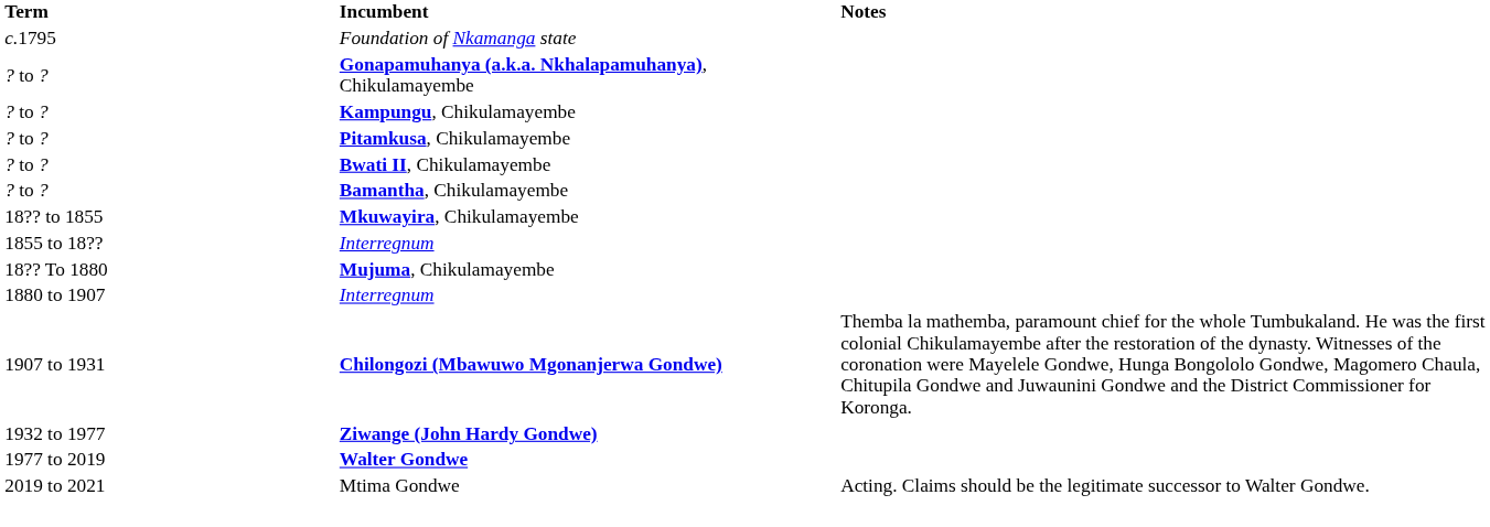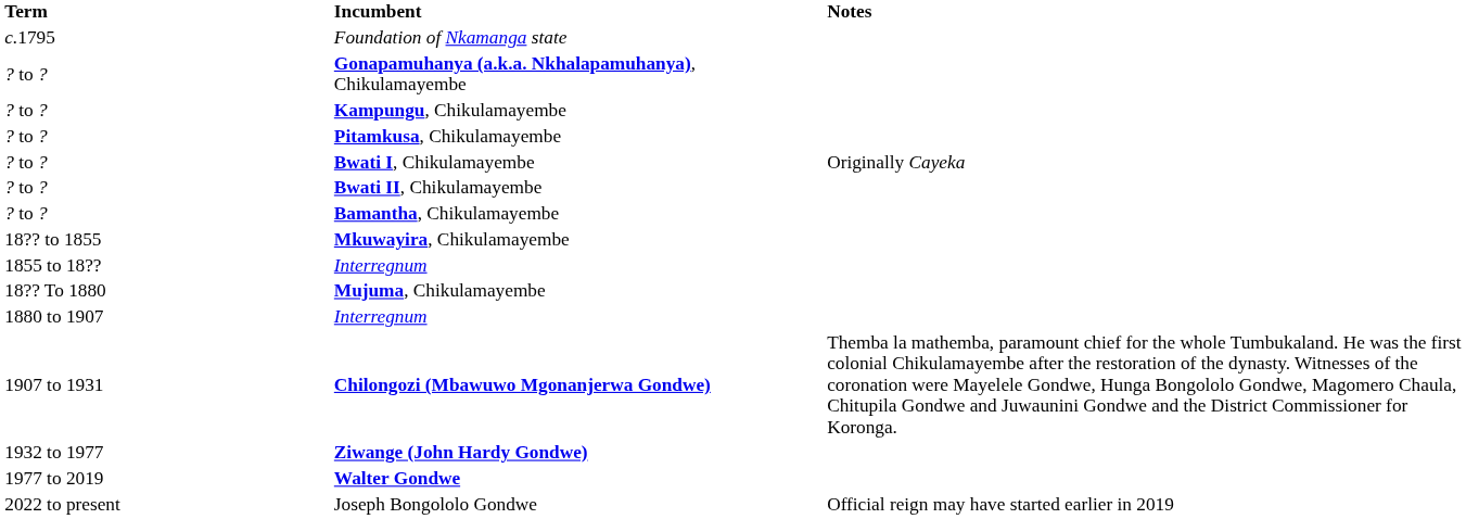 <table>
 <tr>
 <th width=20% align=left>Term</th>
 <th width=30% align=left>Incumbent</th>
 <th width=40% align=left>Notes</th>
 </tr>
 <tr>
 <td><em>c.</em>1795</td>
 <td><em>Foundation of <a href='#'>Nkamanga</a> state</em></td>
 </tr>
 <tr>
 <td><em>?</em> to <em>?</em></td>
 <td><strong><a href='#'>Gonapamuhanya (a.k.a. Nkhalapamuhanya)</a></strong>, Chikulamayembe</td>
 </tr>
 <tr>
 <td><em>?</em> to <em>?</em></td>
 <td><strong><a href='#'>Kampungu</a></strong>, Chikulamayembe</td>
 </tr>
 <tr>
 <td><em>?</em> to <em>?</em></td>
 <td><strong><a href='#'>Pitamkusa</a></strong>, Chikulamayembe</td>
+</tr>
+<tr>
+<td><em>?</em> to <em>?</em></td>
+<td><strong><a href='#'>Bwati I</a></strong>, Chikulamayembe</td>
+<td>Originally <em>Cayeka</em></td>
 </tr>
 <tr>
 <td><em>?</em> to <em>?</em></td>
 <td><strong><a href='#'>Bwati II</a></strong>, Chikulamayembe</td>
 </tr>
 <tr>
 <td><em>?</em> to <em>?</em></td>
 <td><strong><a href='#'>Bamantha</a></strong>, Chikulamayembe</td>
 </tr>
 <tr>
 <td>18?? to 1855</td>
 <td><strong><a href='#'>Mkuwayira</a></strong>, Chikulamayembe</td>
 </tr>
 <tr>
 <td>1855 to 18??</td>
 <td><em><a href='#'>Interregnum</a></em></td>
 </tr>
 <tr>
 <td>18?? To 1880</td>
 <td><strong><a href='#'>Mujuma</a></strong>, Chikulamayembe</td>
 </tr>
 <tr>
 <td>1880 to 1907</td>
 <td><em><a href='#'>Interregnum</a></em></td>
 </tr>
 <tr>
 <td>1907 to 1931</td>
 <td><strong><a href='#'>Chilongozi (Mbawuwo Mgonanjerwa Gondwe)</a></strong></td>
 <td>Themba la mathemba, paramount chief for the whole Tumbukaland. He was the first colonial Chikulamayembe after the restoration of the dynasty. Witnesses of the coronation were Mayelele Gondwe, Hunga Bongololo Gondwe, Magomero Chaula, Chitupila Gondwe and Juwaunini Gondwe and the District Commissioner for Koronga.</td>
 </tr>
 <tr>
 <td>1932 to 1977</td>
 <td><strong><a href='#'>Ziwange (John Hardy Gondwe)</a></strong></td>
 </tr>
 <tr>
 <td>1977 to 2019</td>
 <td><strong><a href='#'>Walter Gondwe</a></strong></td>
 </tr>
 <tr>
-<td>2019 to 2021</td>
-<td>Mtima Gondwe</td>
-<td>Acting. Claims should be the legitimate successor to Walter Gondwe.</td>
+<td>2022 to present</td>
+<td>Joseph Bongololo Gondwe </td>
+<td>Official reign may have started earlier in 2019</td>
 </tr>
 </table>
